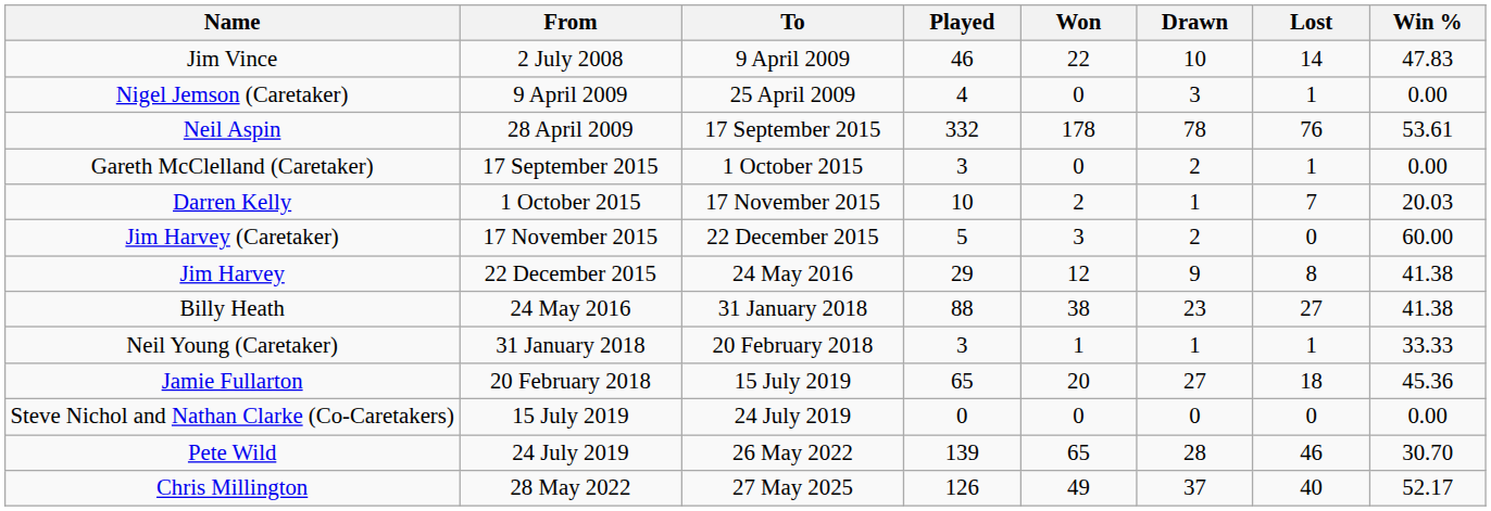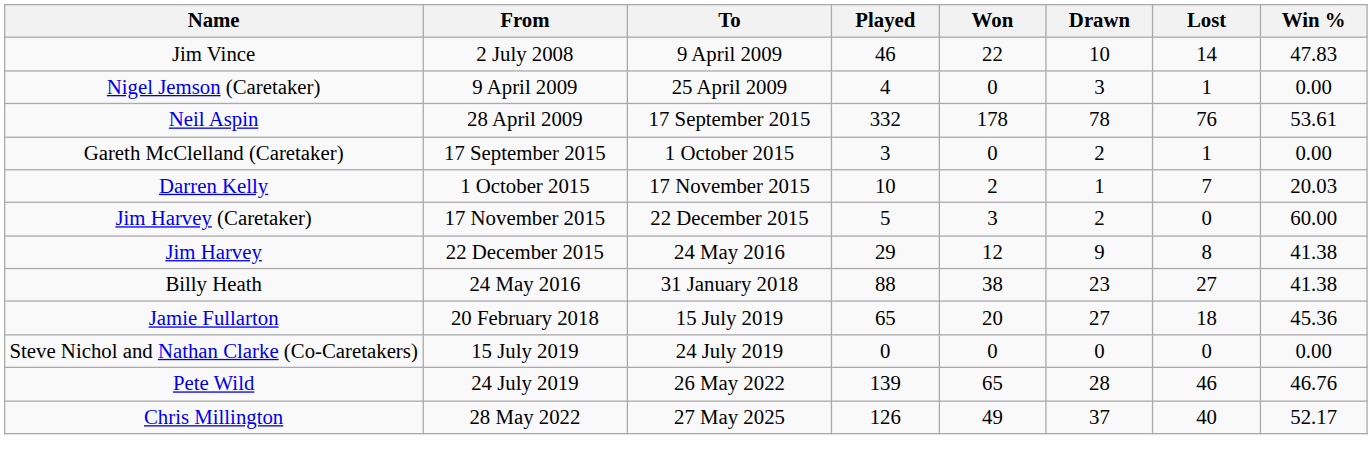 <table class="wikitable" style="text-align:center">
 <tr>
 <th>Name</th>
 <th width="150">From</th>
 <th width="150">To</th>
 <th width="75">Played</th>
 <th width="75">Won</th>
 <th width="75">Drawn</th>
 <th width="75">Lost</th>
 <th width="75">Win %</th>
 </tr>
 <tr>
 <td>Jim Vince</td>
 <td>2 July 2008</td>
 <td>9 April 2009</td>
 <td>46</td>
 <td>22</td>
 <td>10</td>
 <td>14</td>
 <td>47.83</td>
 </tr>
 <tr>
 <td><a href='#'>Nigel Jemson</a> (Caretaker)</td>
 <td>9 April 2009</td>
 <td>25 April 2009</td>
 <td>4</td>
 <td>0</td>
 <td>3</td>
 <td>1</td>
 <td>0.00</td>
 </tr>
 <tr>
 <td><a href='#'>Neil Aspin</a></td>
 <td>28 April 2009</td>
 <td>17 September 2015</td>
 <td>332</td>
 <td>178</td>
 <td>78</td>
 <td>76</td>
 <td>53.61</td>
 </tr>
 <tr>
 <td>Gareth McClelland (Caretaker)</td>
 <td>17 September 2015</td>
 <td>1 October 2015</td>
 <td>3</td>
 <td>0</td>
 <td>2</td>
 <td>1</td>
 <td>0.00</td>
 </tr>
 <tr>
 <td><a href='#'>Darren Kelly</a></td>
 <td>1 October 2015</td>
 <td>17 November 2015</td>
 <td>10</td>
 <td>2</td>
 <td>1</td>
 <td>7</td>
 <td>20.03</td>
 </tr>
 <tr>
 <td><a href='#'>Jim Harvey</a> (Caretaker)</td>
 <td>17 November 2015</td>
 <td>22 December 2015</td>
 <td>5</td>
 <td>3</td>
 <td>2</td>
 <td>0</td>
 <td>60.00</td>
 </tr>
 <tr>
 <td><a href='#'>Jim Harvey</a></td>
 <td>22 December 2015</td>
 <td>24 May 2016</td>
 <td>29</td>
 <td>12</td>
 <td>9</td>
 <td>8</td>
 <td>41.38</td>
 </tr>
 <tr>
 <td>Billy Heath</td>
 <td>24 May 2016</td>
 <td>31 January 2018</td>
 <td>88</td>
 <td>38</td>
 <td>23</td>
 <td>27</td>
 <td>41.38</td>
 </tr>
 <tr>
-<td>Neil Young (Caretaker)</td>
-<td>31 January 2018</td>
-<td>20 February 2018</td>
-<td>3</td>
-<td>1</td>
-<td>1</td>
-<td>1</td>
-<td>33.33</td>
-</tr>
-<tr>
 <td><a href='#'>Jamie Fullarton</a></td>
 <td>20 February 2018</td>
 <td>15 July 2019</td>
 <td>65</td>
 <td>20</td>
 <td>27</td>
 <td>18</td>
 <td>45.36</td>
 </tr>
 <tr>
 <td>Steve Nichol and <a href='#'>Nathan Clarke</a> (Co-Caretakers)</td>
 <td>15 July 2019</td>
 <td>24 July 2019</td>
 <td>0</td>
 <td>0</td>
 <td>0</td>
 <td>0</td>
 <td>0.00</td>
 </tr>
 <tr>
 <td><a href='#'>Pete Wild</a></td>
 <td>24 July 2019</td>
 <td>26 May 2022</td>
 <td>139</td>
 <td>65</td>
 <td>28</td>
 <td>46</td>
-<td>30.70</td>
+<td>46.76</td>
 </tr>
 <tr>
 <td><a href='#'>Chris Millington</a></td>
 <td>28 May 2022</td>
 <td>27 May 2025</td>
 <td>126</td>
 <td>49</td>
 <td>37</td>
 <td>40</td>
 <td>52.17</td>
 </tr>
 </table>
